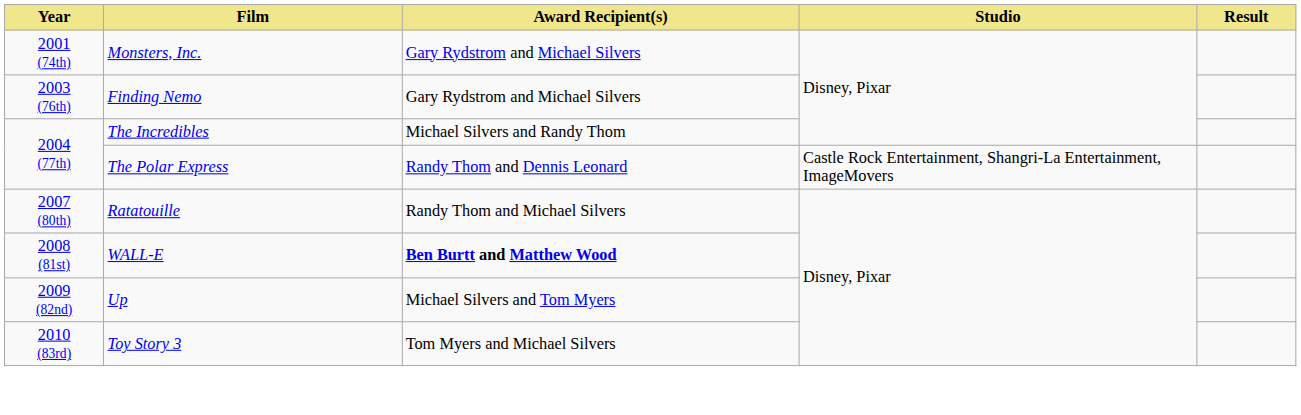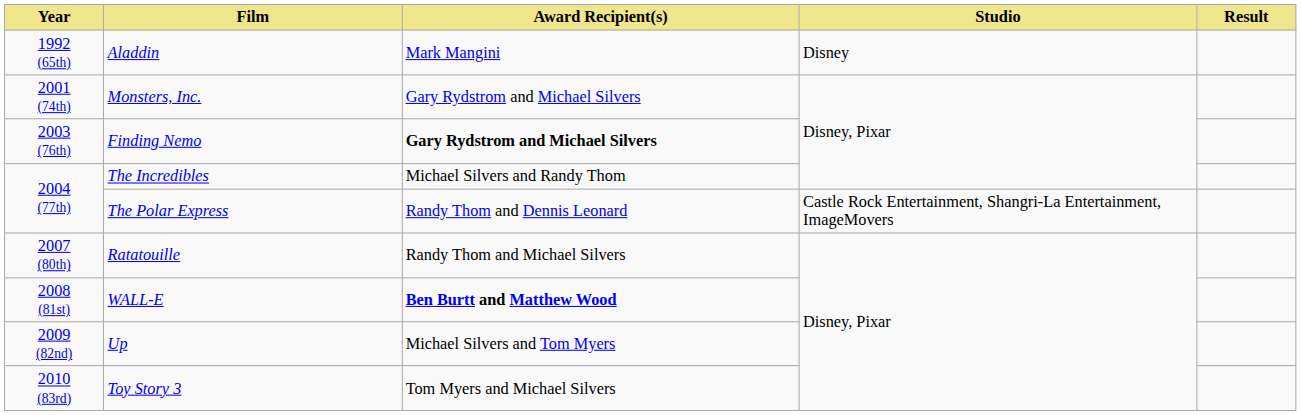 <table class="wikitable" width="80%">
 <tr>
 <th width="5%" style="background:#F0E68C">Year</th>
 <th width="15%" style="background:#F0E68C">Film</th>
 <th width="20%" style="background:#F0E68C">Award Recipient(s)</th>
 <th width="20%" style="background:#F0E68C">Studio</th>
 <th width="5%" style="background:#F0E68C">Result</th>
+</tr>
+<tr>
+<td align="center"><a href='#'>1992</a><br><small><a href='#'>(65th)</a></small></td>
+<td><em><a href='#'>Aladdin</a></em></td>
+<td><a href='#'>Mark Mangini</a></td>
+<td>Disney</td>
+<td></td>
 </tr>
 <tr>
 <td align="center"><a href='#'>2001</a><br><small><a href='#'>(74th)</a></small></td>
 <td><em><a href='#'>Monsters, Inc.</a></em></td>
 <td><a href='#'>Gary Rydstrom</a> and <a href='#'>Michael Silvers</a></td>
 <td rowspan="3">Disney, Pixar</td>
 <td></td>
 </tr>
 <tr>
 <td align="center"><a href='#'>2003</a><br><small><a href='#'>(76th)</a></small></td>
 <td><em><a href='#'>Finding Nemo</a></em></td>
-<td>Gary Rydstrom and Michael Silvers</td>
+<td><strong>Gary Rydstrom and Michael Silvers</strong></td>
 <td></td>
 </tr>
 <tr>
 <td rowspan="2" align="center"><a href='#'>2004</a><br><small><a href='#'>(77th)</a></small></td>
 <td><em><a href='#'>The Incredibles</a></em></td>
 <td>Michael Silvers and Randy Thom</td>
 <td></td>
 </tr>
 <tr>
 <td><em><a href='#'>The Polar Express</a></em></td>
 <td><a href='#'>Randy Thom</a> and <a href='#'>Dennis Leonard</a></td>
 <td>Castle Rock Entertainment, Shangri-La Entertainment, ImageMovers</td>
 <td></td>
 </tr>
 <tr>
 <td align="center"><a href='#'>2007</a><br><small><a href='#'>(80th)</a></small></td>
 <td><em><a href='#'>Ratatouille</a></em></td>
 <td>Randy Thom and Michael Silvers</td>
 <td rowspan="4">Disney, Pixar</td>
 <td></td>
 </tr>
 <tr>
 <td align="center"><a href='#'>2008</a><br><small><a href='#'>(81st)</a></small></td>
 <td><em><a href='#'>WALL-E</a></em></td>
 <td><strong><a href='#'>Ben Burtt</a> and <a href='#'>Matthew Wood</a></strong></td>
 <td></td>
 </tr>
 <tr>
 <td align="center"><a href='#'>2009</a><br><small><a href='#'>(82nd)</a></small></td>
 <td><em><a href='#'>Up</a></em></td>
 <td>Michael Silvers and <a href='#'>Tom Myers</a></td>
 <td></td>
 </tr>
 <tr>
 <td align="center"><a href='#'>2010</a><br><small><a href='#'>(83rd)</a></small></td>
 <td><em><a href='#'>Toy Story 3</a></em></td>
 <td>Tom Myers and Michael Silvers</td>
 <td></td>
 </tr>
 </table>
